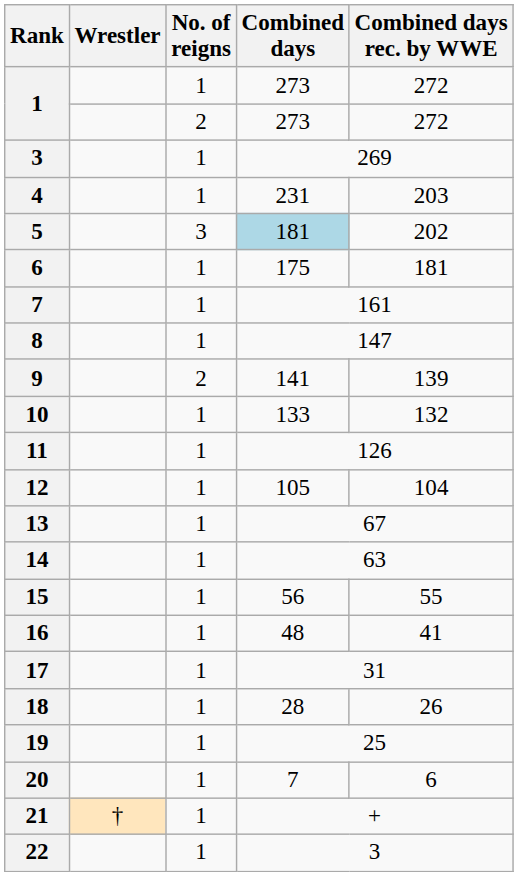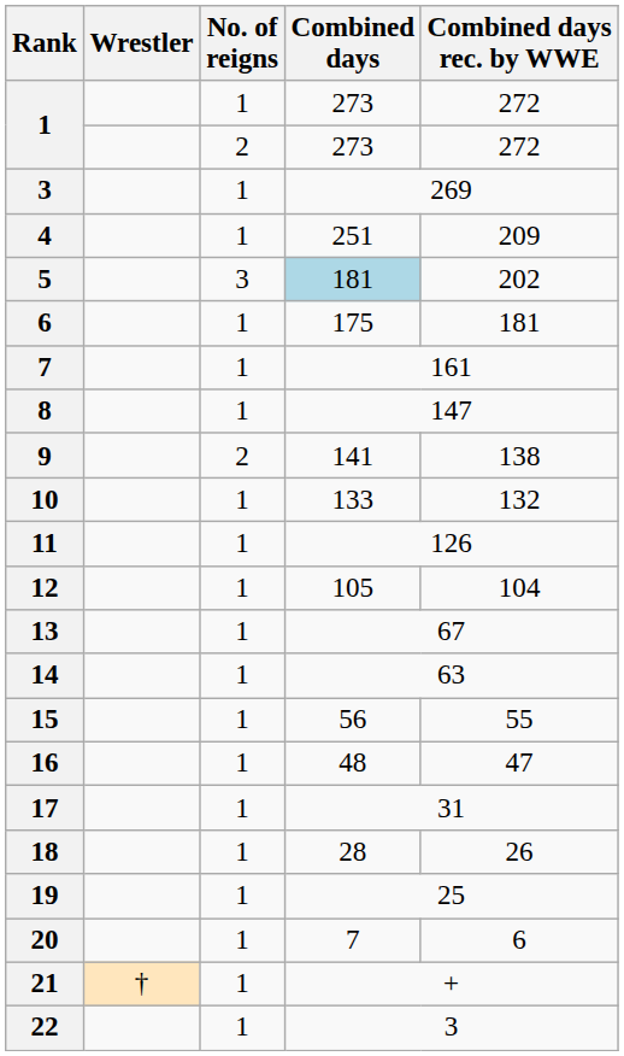 <table class="wikitable sortable" style="text-align: center">
 <tr>
 <th>Rank</th>
 <th>Wrestler</th>
 <th>No. of<br>reigns</th>
 <th>Combined<br>days</th>
 <th>Combined days<br>rec. by WWE</th>
 </tr>
 <tr>
 <th rowspan=2>1</th>
 <td></td>
 <td>1</td>
 <td>273</td>
 <td>272</td>
 </tr>
 <tr>
 <td></td>
 <td>2</td>
 <td>273</td>
 <td>272</td>
 </tr>
 <tr>
 <th>3</th>
 <td></td>
 <td>1</td>
 <td colspan=2>269</td>
 </tr>
 <tr>
 <th>4</th>
 <td></td>
 <td>1</td>
-<td>231</td>
-<td>203</td>
+<td>251</td>
+<td>209</td>
 </tr>
 <tr>
 <th>5</th>
 <td></td>
 <td>3</td>
 <td style="background: lightblue;">181</td>
 <td>202</td>
 </tr>
 <tr>
 <th>6</th>
 <td></td>
 <td>1</td>
 <td>175</td>
 <td>181</td>
 </tr>
 <tr>
 <th>7</th>
 <td></td>
 <td>1</td>
 <td colspan=2>161</td>
 </tr>
 <tr>
 <th>8</th>
 <td></td>
 <td>1</td>
 <td colspan="2">147</td>
 </tr>
 <tr>
 <th>9</th>
 <td></td>
 <td>2</td>
 <td>141</td>
-<td>139</td>
+<td>138</td>
 </tr>
 <tr>
 <th>10</th>
 <td></td>
 <td>1</td>
 <td>133</td>
 <td>132</td>
 </tr>
 <tr>
 <th>11</th>
 <td></td>
 <td>1</td>
 <td colspan=2>126</td>
 </tr>
 <tr>
 <th>12</th>
 <td></td>
 <td>1</td>
 <td>105</td>
 <td>104</td>
 </tr>
 <tr>
 <th>13</th>
 <td></td>
 <td>1</td>
 <td colspan=2>67</td>
 </tr>
 <tr>
 <th>14</th>
 <td></td>
 <td>1</td>
 <td colspan=2>63</td>
 </tr>
 <tr>
 <th>15</th>
 <td></td>
 <td>1</td>
 <td>56</td>
 <td>55</td>
 </tr>
 <tr>
 <th>16</th>
 <td></td>
 <td>1</td>
 <td>48</td>
-<td>41</td>
+<td>47</td>
 </tr>
 <tr>
 <th>17</th>
 <td></td>
 <td>1</td>
 <td colspan=2>31</td>
 </tr>
 <tr>
 <th>18</th>
 <td></td>
 <td>1</td>
 <td>28</td>
 <td>26</td>
 </tr>
 <tr>
 <th>19</th>
 <td></td>
 <td>1</td>
 <td colspan=2>25</td>
 </tr>
 <tr>
 <th>20</th>
 <td></td>
 <td>1</td>
 <td>7</td>
 <td>6</td>
 </tr>
 <tr>
 <th>21</th>
 <td style="background: #ffe6bd"> †</td>
 <td>1</td>
 <td colspan=2>+</td>
 </tr>
 <tr>
 <th>22</th>
 <td></td>
 <td>1</td>
 <td colspan="2">3</td>
 </tr>
 </table>
